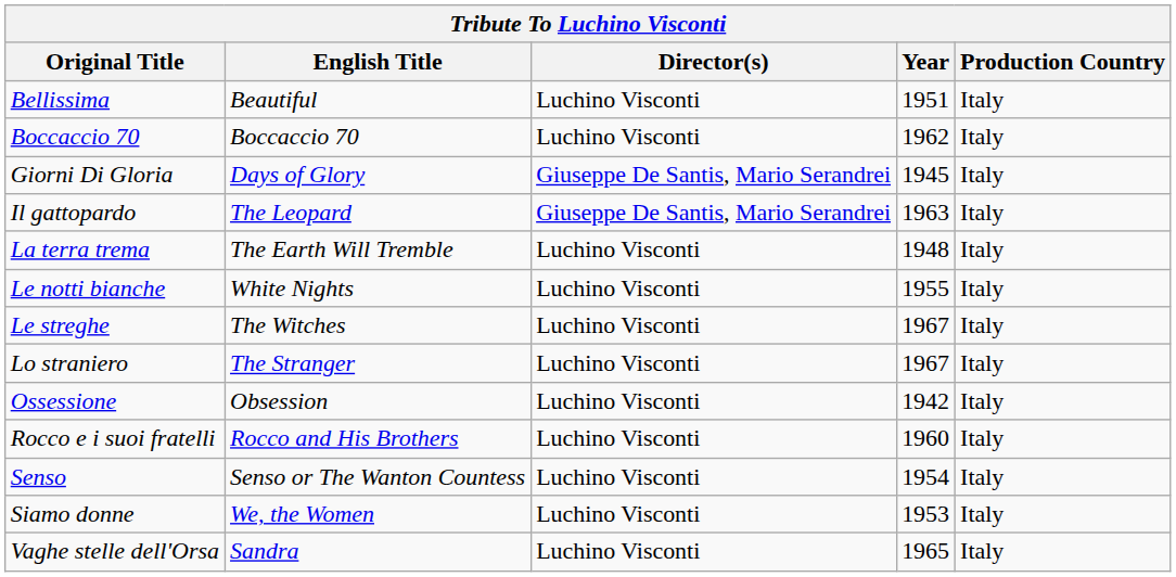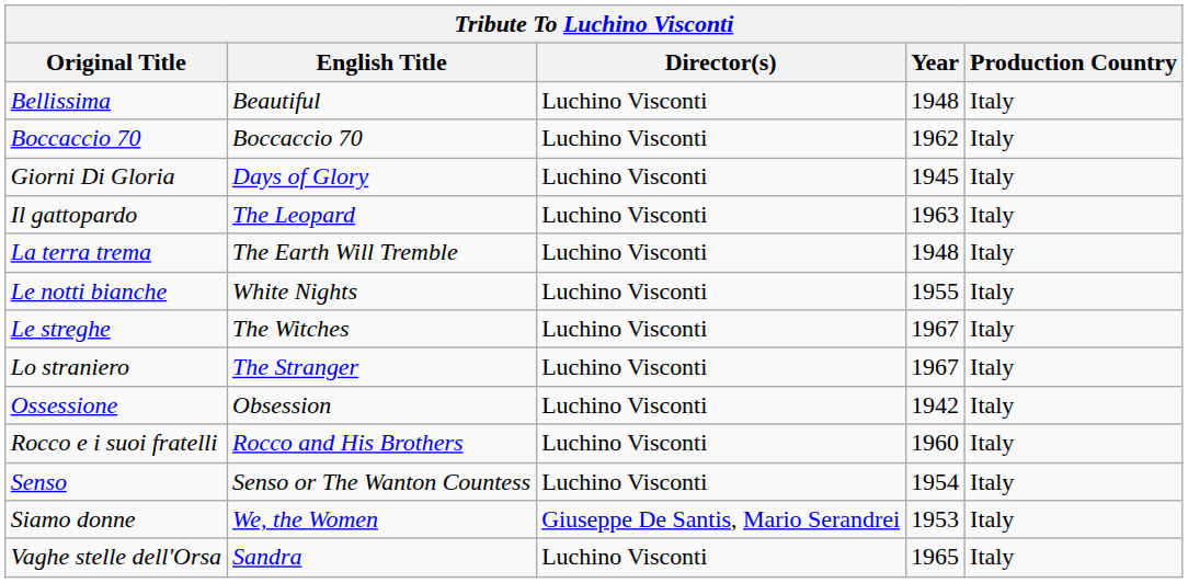 <table class="wikitable">
 <tr>
 <th colspan="5"><em>Tribute To <a href='#'>Luchino Visconti</a></em></th>
 </tr>
 <tr>
 <th>Original Title</th>
 <th>English Title</th>
 <th>Director(s)</th>
 <th>Year</th>
 <th>Production Country</th>
 </tr>
 <tr>
 <td><em><a href='#'>Bellissima</a></em></td>
 <td><em>Beautiful</em></td>
 <td>Luchino Visconti</td>
-<td>1951</td>
+<td>1948</td>
 <td>Italy</td>
 </tr>
 <tr>
 <td><em><a href='#'>Boccaccio 70</a></em></td>
 <td><em>Boccaccio 70</em></td>
 <td>Luchino Visconti</td>
 <td>1962</td>
 <td>Italy</td>
 </tr>
 <tr>
 <td><em>Giorni Di Gloria</em></td>
 <td><em><a href='#'>Days of Glory</a></em></td>
-<td><a href='#'>Giuseppe De Santis</a>, <a href='#'>Mario Serandrei</a></td>
+<td>Luchino Visconti</td>
 <td>1945</td>
 <td>Italy</td>
 </tr>
 <tr>
 <td><em>Il gattopardo</em></td>
 <td><em><a href='#'>The Leopard</a></em></td>
-<td><a href='#'>Giuseppe De Santis</a>, <a href='#'>Mario Serandrei</a></td>
+<td>Luchino Visconti</td>
 <td>1963</td>
 <td>Italy</td>
 </tr>
 <tr>
 <td><em><a href='#'>La terra trema</a></em></td>
 <td><em>The Earth Will Tremble</em></td>
 <td>Luchino Visconti</td>
 <td>1948</td>
 <td>Italy</td>
 </tr>
 <tr>
 <td><em><a href='#'>Le notti bianche</a></em></td>
 <td><em>White Nights</em></td>
 <td>Luchino Visconti</td>
 <td>1955</td>
 <td>Italy</td>
 </tr>
 <tr>
 <td><em><a href='#'>Le streghe</a></em></td>
 <td><em>The Witches</em></td>
 <td>Luchino Visconti</td>
 <td>1967</td>
 <td>Italy</td>
 </tr>
 <tr>
 <td><em>Lo straniero</em></td>
 <td><em><a href='#'>The Stranger</a></em></td>
 <td>Luchino Visconti</td>
 <td>1967</td>
 <td>Italy</td>
 </tr>
 <tr>
 <td><em><a href='#'>Ossessione</a></em></td>
 <td><em>Obsession</em></td>
 <td>Luchino Visconti</td>
 <td>1942</td>
 <td>Italy</td>
 </tr>
 <tr>
 <td><em>Rocco e i suoi fratelli</em></td>
 <td><em><a href='#'>Rocco and His Brothers</a></em></td>
 <td>Luchino Visconti</td>
 <td>1960</td>
 <td>Italy</td>
 </tr>
 <tr>
 <td><em><a href='#'>Senso</a></em></td>
 <td><em>Senso or The Wanton Countess</em></td>
 <td>Luchino Visconti</td>
 <td>1954</td>
 <td>Italy</td>
 </tr>
 <tr>
 <td><em>Siamo donne</em></td>
 <td><em><a href='#'>We, the Women</a></em></td>
-<td>Luchino Visconti</td>
+<td><a href='#'>Giuseppe De Santis</a>, <a href='#'>Mario Serandrei</a></td>
 <td>1953</td>
 <td>Italy</td>
 </tr>
 <tr>
 <td><em>Vaghe stelle dell'Orsa</em></td>
 <td><em><a href='#'>Sandra</a></em></td>
 <td>Luchino Visconti</td>
 <td>1965</td>
 <td>Italy</td>
 </tr>
 </table>
